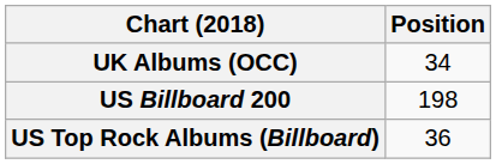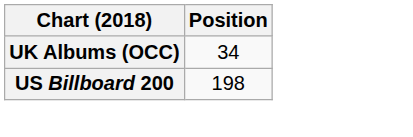 <table class="wikitable sortable plainrowheaders" style="text-align:center">
 <tr>
 <th scope="col">Chart (2018)</th>
 <th scope="col">Position</th>
 </tr>
 <tr>
 <th scope="row">UK Albums (OCC)</th>
 <td>34</td>
 </tr>
 <tr>
 <th scope="row">US <em>Billboard</em> 200</th>
 <td>198</td>
 </tr>
-<tr>
-<th scope="row">US Top Rock Albums (<em>Billboard</em>)</th>
-<td>36</td>
-</tr>
 </table>
